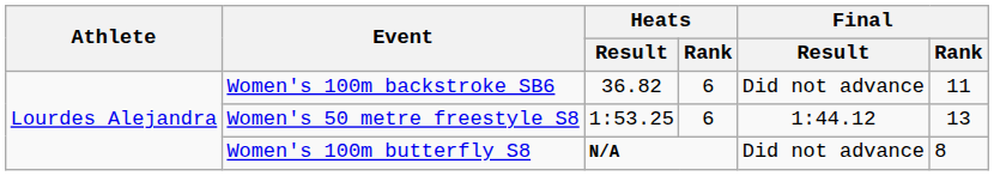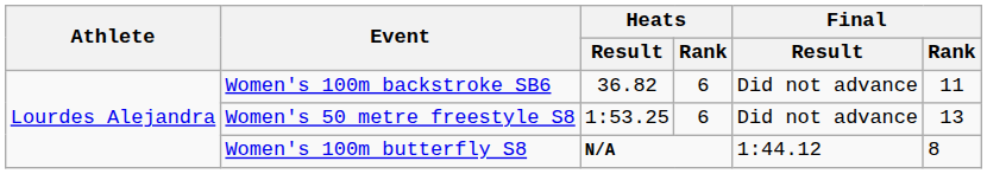 <table class=wikitable style="font-size:95%">
 <tr>
 <th rowspan="2">Athlete</th>
 <th rowspan="2">Event</th>
 <th colspan="2">Heats</th>
 <th colspan="2">Final</th>
 </tr>
 <tr>
 <th>Result</th>
 <th>Rank</th>
 <th>Result</th>
 <th>Rank</th>
 </tr>
 <tr align=center>
 <td rowspan="3"><a href='#'>Lourdes Alejandra</a></td>
 <td align=left><a href='#'>Women's 100m backstroke SB6</a></td>
 <td>36.82</td>
 <td>6</td>
 <td>Did not advance</td>
 <td>11</td>
 </tr>
 <tr align=center>
 <td align=left><a href='#'>Women's 50 metre freestyle S8</a></td>
 <td>1:53.25</td>
 <td>6</td>
-<td>1:44.12</td>
+<td>Did not advance</td>
 <td>13</td>
 </tr>
 <tr>
 <td><a href='#'>Women's 100m butterfly S8</a></td>
 <td colspan="2"><strong><small>N/A</small></strong></td>
-<td>Did not advance</td>
+<td>1:44.12</td>
 <td>8</td>
 </tr>
 </table>
